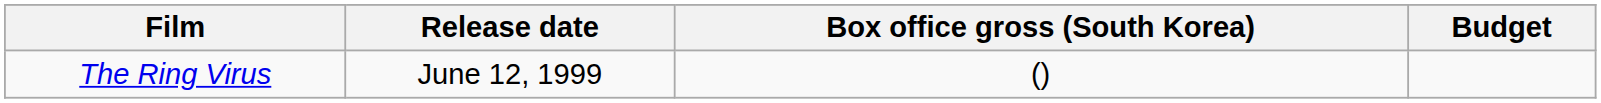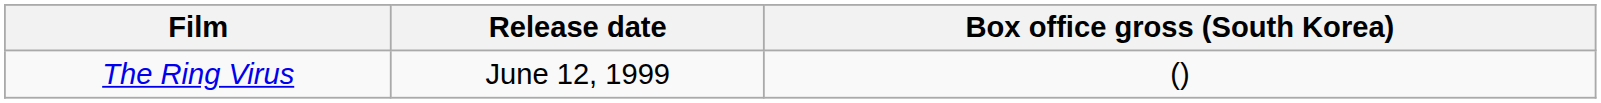 <table class="wikitable sortable" width=99% border="1" style="text-align: center;">
 <tr>
 <th>Film</th>
 <th>Release date</th>
 <th>Box office gross (South Korea)</th>
-<th>Budget</th>
 </tr>
 <tr>
 <td><em><a href='#'>The Ring Virus</a></em></td>
 <td>June 12, 1999</td>
 <td> ()</td>
-<td></td>
 </tr>
 </table>
